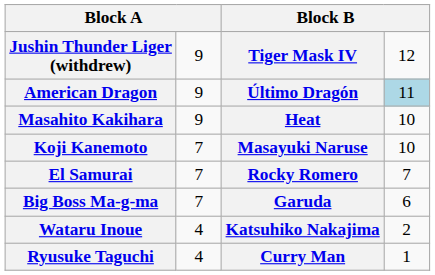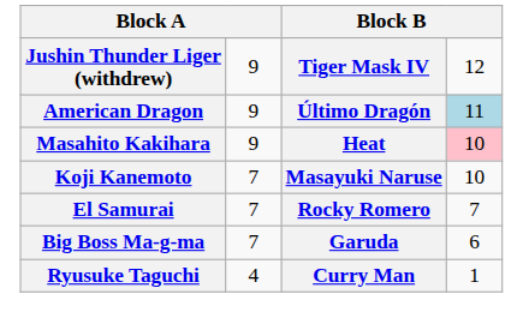 <table class="wikitable" style="margin: 1em auto 1em auto;text-align:center">
 <tr>
 <th colspan="2">Block A</th>
 <th colspan="2">Block B</th>
 </tr>
 <tr>
 <th><a href='#'>Jushin Thunder Liger</a><br>(withdrew)</th>
 <td style="width:35px">9</td>
 <th><a href='#'>Tiger Mask IV</a></th>
 <td style="width:35px">12</td>
 </tr>
 <tr>
 <th><a href='#'>American Dragon</a></th>
 <td>9</td>
 <th><a href='#'>Último Dragón</a></th>
 <td style="background: lightblue;">11</td>
 </tr>
 <tr>
 <th><a href='#'>Masahito Kakihara</a></th>
 <td>9</td>
 <th><a href='#'>Heat</a></th>
-<td>10</td>
+<td style="background: pink;">10</td>
 </tr>
 <tr>
 <th><a href='#'>Koji Kanemoto</a></th>
 <td>7</td>
 <th><a href='#'>Masayuki Naruse</a></th>
 <td>10</td>
 </tr>
 <tr>
 <th><a href='#'>El Samurai</a></th>
 <td>7</td>
 <th><a href='#'>Rocky Romero</a></th>
 <td>7</td>
 </tr>
 <tr>
 <th><a href='#'>Big Boss Ma-g-ma</a></th>
 <td>7</td>
 <th><a href='#'>Garuda</a></th>
 <td>6</td>
 </tr>
 <tr>
-<th><a href='#'>Wataru Inoue</a></th>
-<td>4</td>
-<th><a href='#'>Katsuhiko Nakajima</a></th>
-<td>2</td>
-</tr>
-<tr>
 <th><a href='#'>Ryusuke Taguchi</a></th>
 <td>4</td>
 <th><a href='#'>Curry Man</a></th>
 <td>1</td>
 </tr>
 </table>
